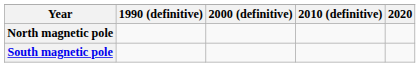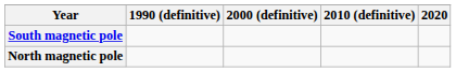 <table class="wikitable">
 <tr>
 </tr>
 <tr>
 <th scope=row>Year</th>
 <th>1990 (definitive)</th>
 <th>2000 (definitive)</th>
 <th>2010 (definitive)</th>
 <th>2020</th>
 </tr>
 <tr>
+<th scope=row><a href='#'>South magnetic pole</a></th>
+<td></td>
+<td></td>
+<td></td>
+<td></td>
+</tr>
+<tr>
 <th scope=row>North magnetic pole</th>
 <td></td>
 <td></td>
 <td></td>
 <td></td>
 </tr>
-<tr>
-<th scope=row><a href='#'>South magnetic pole</a></th>
-<td></td>
-<td></td>
-<td></td>
-<td></td>
-</tr>
 </table>
